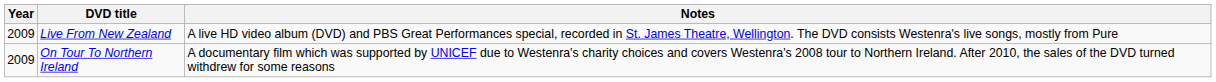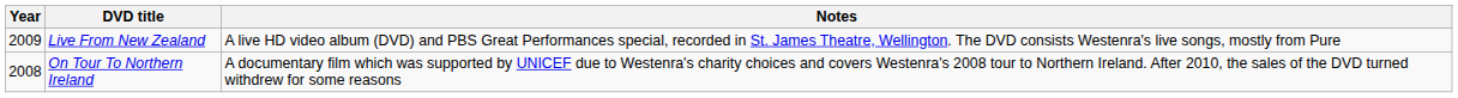 <table class="wikitable">
 <tr>
 <th>Year</th>
 <th>DVD title</th>
 <th>Notes</th>
 </tr>
 <tr>
 <td>2009</td>
 <td><em><a href='#'>Live From New Zealand</a></em></td>
 <td>A live HD video album (DVD) and PBS Great Performances special, recorded in <a href='#'>St. James Theatre, Wellington</a>. The DVD consists Westenra's live songs, mostly from Pure</td>
 </tr>
 <tr>
-<td>2009</td>
+<td>2008</td>
 <td><em><a href='#'>On Tour To Northern Ireland</a></em></td>
 <td>A documentary film which was supported by <a href='#'>UNICEF</a> due to Westenra's charity choices and covers Westenra's 2008 tour to Northern Ireland. After 2010, the sales of the DVD turned withdrew for some reasons</td>
 </tr>
 </table>
